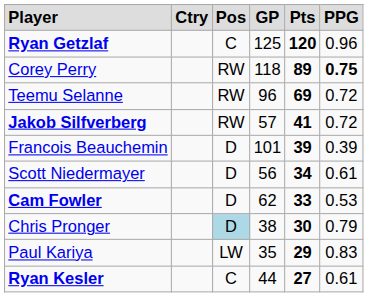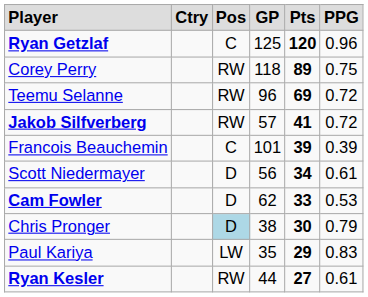 <table class= "wikitable">
 <tr align="center" style="font-weight:bold; background-color:#dddddd;" |>
 <td align="left">Player</td>
 <td>Ctry</td>
 <td>Pos</td>
 <td>GP</td>
 <td>Pts</td>
 <td>PPG</td>
 </tr>
 <tr align="center">
 <td align="left"><strong><a href='#'>Ryan Getzlaf</a></strong></td>
 <td></td>
 <td>C</td>
 <td>125</td>
 <td><strong>120</strong></td>
 <td>0.96</td>
 </tr>
 <tr align="center">
 <td align="left"><a href='#'>Corey Perry</a></td>
 <td></td>
 <td>RW</td>
 <td>118</td>
 <td><strong>89</strong></td>
-<td><strong>0.75</strong></td>
+<td>0.75</td>
 </tr>
 <tr align="center">
 <td align="left"><a href='#'>Teemu Selanne</a></td>
 <td></td>
 <td>RW</td>
 <td>96</td>
 <td><strong>69</strong></td>
 <td>0.72</td>
 </tr>
 <tr align="center">
 <td align="left"><strong><a href='#'>Jakob Silfverberg</a></strong></td>
 <td></td>
 <td>RW</td>
 <td>57</td>
 <td><strong>41</strong></td>
 <td>0.72</td>
 </tr>
 <tr align="center">
 <td align="left"><a href='#'>Francois Beauchemin</a></td>
 <td></td>
-<td>D</td>
+<td>C</td>
 <td>101</td>
 <td><strong>39</strong></td>
 <td>0.39</td>
 </tr>
 <tr align="center">
 <td align="left"><a href='#'>Scott Niedermayer</a></td>
 <td></td>
 <td>D</td>
 <td>56</td>
 <td><strong>34</strong></td>
 <td>0.61</td>
 </tr>
 <tr align="center">
 <td align="left"><strong><a href='#'>Cam Fowler</a></strong></td>
 <td></td>
 <td>D</td>
 <td>62</td>
 <td><strong>33</strong></td>
 <td>0.53</td>
 </tr>
 <tr align="center">
 <td align="left"><a href='#'>Chris Pronger</a></td>
 <td></td>
 <td style="background: lightblue;">D</td>
 <td>38</td>
 <td><strong>30</strong></td>
 <td>0.79</td>
 </tr>
 <tr align="center">
 <td align="left"><a href='#'>Paul Kariya</a></td>
 <td></td>
 <td>LW</td>
 <td>35</td>
 <td><strong>29</strong></td>
 <td>0.83</td>
 </tr>
 <tr align="center">
 <td align="left"><strong><a href='#'>Ryan Kesler</a></strong></td>
 <td></td>
-<td>C</td>
+<td>RW</td>
 <td>44</td>
 <td><strong>27</strong></td>
 <td>0.61</td>
 </tr>
 </table>
